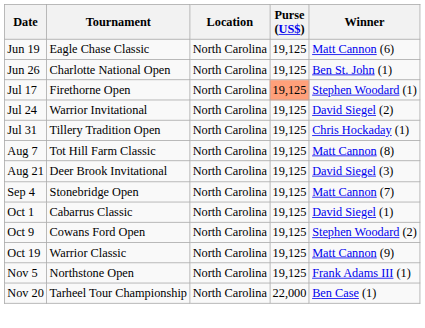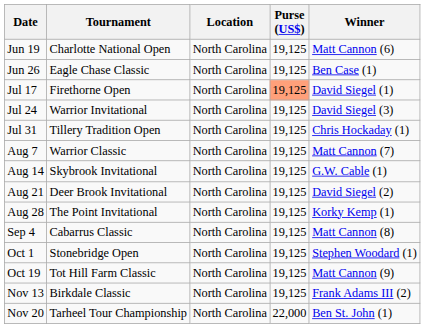 <table class="wikitable" style="font-size:95%">
 <tr>
 <th>Date</th>
 <th>Tournament</th>
 <th>Location</th>
 <th>Purse<br>(<a href='#'>US$</a>)</th>
 <th>Winner</th>
 </tr>
 <tr>
 <td>Jun 19</td>
-<td>Eagle Chase Classic</td>
+<td>Charlotte National Open</td>
 <td>North Carolina</td>
 <td align=right>19,125</td>
 <td> <a href='#'>Matt Cannon</a> (6)</td>
 </tr>
 <tr>
 <td>Jun 26</td>
-<td>Charlotte National Open</td>
+<td>Eagle Chase Classic</td>
 <td>North Carolina</td>
 <td align=right>19,125</td>
-<td> <a href='#'>Ben St. John</a> (1)</td>
+<td> <a href='#'>Ben Case</a> (1)</td>
 </tr>
 <tr>
 <td>Jul 17</td>
 <td>Firethorne Open</td>
 <td>North Carolina</td>
 <td align=right style="background: lightsalmon;">19,125</td>
-<td> <a href='#'>Stephen Woodard</a> (1)</td>
+<td> <a href='#'>David Siegel</a> (1)</td>
 </tr>
 <tr>
 <td>Jul 24</td>
 <td>Warrior Invitational</td>
 <td>North Carolina</td>
 <td align=right>19,125</td>
-<td> <a href='#'>David Siegel</a> (2)</td>
+<td> <a href='#'>David Siegel</a> (3)</td>
 </tr>
 <tr>
 <td>Jul 31</td>
 <td>Tillery Tradition Open</td>
 <td>North Carolina</td>
 <td align=right>19,125</td>
 <td> <a href='#'>Chris Hockaday</a> (1)</td>
 </tr>
 <tr>
 <td>Aug 7</td>
-<td>Tot Hill Farm Classic</td>
+<td>Warrior Classic</td>
 <td>North Carolina</td>
 <td align=right>19,125</td>
-<td> <a href='#'>Matt Cannon</a> (8)</td>
+<td> <a href='#'>Matt Cannon</a> (7)</td>
+</tr>
+<tr>
+<td>Aug 14</td>
+<td>Skybrook Invitational</td>
+<td>North Carolina</td>
+<td align=right>19,125</td>
+<td> <a href='#'>G.W. Cable</a> (1)</td>
 </tr>
 <tr>
 <td>Aug 21</td>
 <td>Deer Brook Invitational</td>
 <td>North Carolina</td>
 <td align=right>19,125</td>
-<td> <a href='#'>David Siegel</a> (3)</td>
+<td> <a href='#'>David Siegel</a> (2)</td>
+</tr>
+<tr>
+<td>Aug 28</td>
+<td>The Point Invitational</td>
+<td>North Carolina</td>
+<td align=right>19,125</td>
+<td> <a href='#'>Korky Kemp</a> (1)</td>
 </tr>
 <tr>
 <td>Sep 4</td>
+<td>Cabarrus Classic</td>
+<td>North Carolina</td>
+<td align=right>19,125</td>
+<td> <a href='#'>Matt Cannon</a> (8)</td>
+</tr>
+<tr>
+<td>Oct 1</td>
 <td>Stonebridge Open</td>
 <td>North Carolina</td>
 <td align=right>19,125</td>
-<td> <a href='#'>Matt Cannon</a> (7)</td>
-</tr>
-<tr>
-<td>Oct 1</td>
-<td>Cabarrus Classic</td>
-<td>North Carolina</td>
-<td align=right>19,125</td>
-<td> <a href='#'>David Siegel</a> (1)</td>
-</tr>
-<tr>
-<td>Oct 9</td>
-<td>Cowans Ford Open</td>
-<td>North Carolina</td>
-<td align=right>19,125</td>
-<td> <a href='#'>Stephen Woodard</a> (2)</td>
+<td> <a href='#'>Stephen Woodard</a> (1)</td>
 </tr>
 <tr>
 <td>Oct 19</td>
-<td>Warrior Classic</td>
+<td>Tot Hill Farm Classic</td>
 <td>North Carolina</td>
 <td align=right>19,125</td>
 <td> <a href='#'>Matt Cannon</a> (9)</td>
 </tr>
 <tr>
-<td>Nov 5</td>
-<td>Northstone Open</td>
+<td>Nov 13</td>
+<td>Birkdale Classic</td>
 <td>North Carolina</td>
 <td align=right>19,125</td>
-<td> <a href='#'>Frank Adams III</a> (1)</td>
+<td> <a href='#'>Frank Adams III</a> (2)</td>
 </tr>
 <tr>
 <td>Nov 20</td>
 <td>Tarheel Tour Championship</td>
 <td>North Carolina</td>
 <td align=right>22,000</td>
-<td> <a href='#'>Ben Case</a> (1)</td>
+<td> <a href='#'>Ben St. John</a> (1)</td>
 </tr>
 </table>
